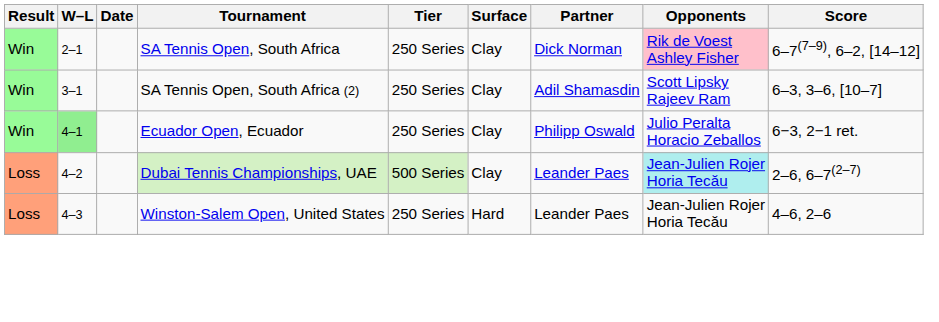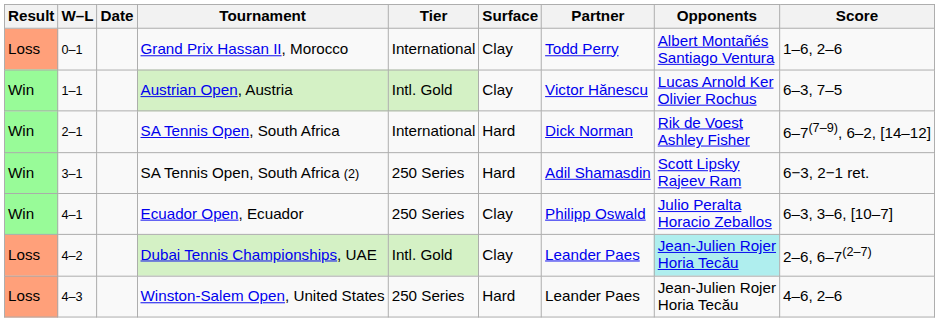 <table class="sortable wikitable">
 <tr>
 <th>Result</th>
 <th class="unsortable">W–L</th>
 <th>Date</th>
 <th>Tournament</th>
 <th>Tier</th>
 <th>Surface</th>
 <th>Partner</th>
 <th>Opponents</th>
 <th class="unsortable">Score</th>
 </tr>
 <tr>
+<td bgcolor=FFA07A>Loss</td>
+<td><small>0–1</small></td>
+<td><a href='#'></a></td>
+<td><a href='#'>Grand Prix Hassan II</a>, Morocco</td>
+<td>International</td>
+<td>Clay</td>
+<td> <a href='#'>Todd Perry</a></td>
+<td> <a href='#'>Albert Montañés</a><br> <a href='#'>Santiago Ventura</a></td>
+<td>1–6, 2–6</td>
+</tr>
+<tr>
+<td bgcolor=98FB98>Win</td>
+<td><small>1–1</small></td>
+<td><a href='#'></a></td>
+<td style="background:#D4F1C5;"><a href='#'>Austrian Open</a>, Austria</td>
+<td style="background:#D4F1C5;">Intl. Gold</td>
+<td>Clay</td>
+<td> <a href='#'>Victor Hănescu</a></td>
+<td> <a href='#'>Lucas Arnold Ker</a><br> <a href='#'>Olivier Rochus</a></td>
+<td>6–3, 7–5</td>
+</tr>
+<tr>
 <td bgcolor=98FB98>Win</td>
 <td><small>2–1</small></td>
 <td><a href='#'></a></td>
 <td><a href='#'>SA Tennis Open</a>, South Africa</td>
-<td>250 Series</td>
-<td>Clay</td>
+<td>International</td>
+<td>Hard</td>
 <td> <a href='#'>Dick Norman</a></td>
-<td style="background: pink;"> <a href='#'>Rik de Voest</a><br> <a href='#'>Ashley Fisher</a></td>
+<td> <a href='#'>Rik de Voest</a><br> <a href='#'>Ashley Fisher</a></td>
 <td>6–7<sup>(7–9)</sup>, 6–2, [14–12]</td>
 </tr>
 <tr>
 <td bgcolor=98FB98>Win</td>
 <td><small>3–1</small></td>
 <td><a href='#'></a></td>
 <td>SA Tennis Open, South Africa <small>(2)</small></td>
 <td>250 Series</td>
-<td>Clay</td>
+<td>Hard</td>
 <td> <a href='#'>Adil Shamasdin</a></td>
 <td> <a href='#'>Scott Lipsky</a><br> <a href='#'>Rajeev Ram</a></td>
-<td>6–3, 3–6, [10–7]</td>
+<td>6−3, 2−1 ret.</td>
 </tr>
 <tr>
 <td bgcolor=98FB98>Win</td>
-<td style="background: lightgreen;"><small>4–1</small></td>
+<td><small>4–1</small></td>
 <td><a href='#'></a></td>
 <td><a href='#'>Ecuador Open</a>, Ecuador</td>
 <td>250 Series</td>
 <td>Clay</td>
 <td> <a href='#'>Philipp Oswald</a></td>
 <td> <a href='#'>Julio Peralta</a><br> <a href='#'>Horacio Zeballos</a></td>
-<td>6−3, 2−1 ret.</td>
+<td>6–3, 3–6, [10–7]</td>
 </tr>
 <tr>
 <td bgcolor=FFA07A>Loss</td>
 <td><small>4–2</small></td>
 <td><a href='#'></a></td>
 <td style="background:#D4F1C5;"><a href='#'>Dubai Tennis Championships</a>, UAE</td>
-<td style="background:#D4F1C5;">500 Series</td>
+<td style="background:#D4F1C5;">Intl. Gold</td>
 <td>Clay</td>
 <td> <a href='#'>Leander Paes</a></td>
 <td style="background: paleturquoise;"> <a href='#'>Jean-Julien Rojer</a><br> <a href='#'>Horia Tecău</a></td>
 <td>2–6, 6–7<sup>(2–7)</sup></td>
 </tr>
 <tr>
 <td bgcolor=FFA07A>Loss</td>
 <td><small>4–3</small></td>
 <td><a href='#'></a></td>
 <td><a href='#'>Winston-Salem Open</a>, United States</td>
 <td>250 Series</td>
 <td>Hard</td>
 <td> Leander Paes</td>
 <td> Jean-Julien Rojer<br> Horia Tecău</td>
 <td>4–6, 2–6</td>
 </tr>
 </table>
